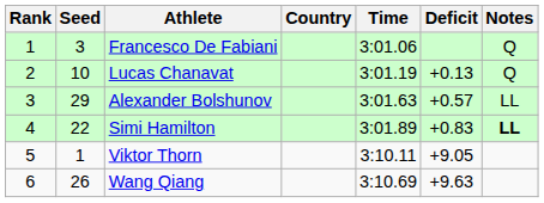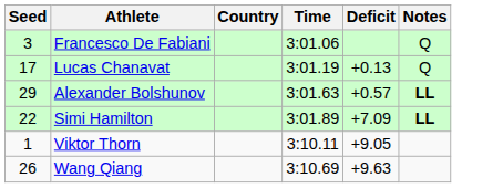 <table class="wikitable sortable" style="text-align:center">
 <tr>
-<th>Rank</th>
 <th>Seed</th>
 <th>Athlete</th>
 <th>Country</th>
 <th>Time</th>
 <th>Deficit</th>
 <th>Notes</th>
 </tr>
 <tr bgcolor=ccffcc>
-<td>1</td>
 <td>3</td>
 <td align=left><a href='#'>Francesco De Fabiani</a></td>
 <td align=left></td>
 <td>3:01.06</td>
 <td></td>
 <td>Q</td>
 </tr>
 <tr bgcolor=ccffcc>
-<td>2</td>
-<td>10</td>
+<td>17</td>
 <td align=left><a href='#'>Lucas Chanavat</a></td>
 <td align=left></td>
 <td>3:01.19</td>
 <td>+0.13</td>
 <td>Q</td>
 </tr>
 <tr bgcolor=ccffcc>
-<td>3</td>
 <td>29</td>
 <td align=left><a href='#'>Alexander Bolshunov</a></td>
 <td align=left></td>
 <td>3:01.63</td>
 <td>+0.57</td>
-<td>LL</td>
+<td><strong>LL</strong></td>
 </tr>
 <tr bgcolor=ccffcc>
-<td>4</td>
 <td>22</td>
 <td align=left><a href='#'>Simi Hamilton</a></td>
 <td align=left></td>
 <td>3:01.89</td>
-<td>+0.83</td>
+<td>+7.09</td>
 <td><strong>LL</strong></td>
 </tr>
 <tr>
-<td>5</td>
 <td>1</td>
 <td align=left><a href='#'>Viktor Thorn</a></td>
 <td align=left></td>
 <td>3:10.11</td>
 <td>+9.05</td>
 <td></td>
 </tr>
 <tr>
-<td>6</td>
 <td>26</td>
 <td align=left><a href='#'>Wang Qiang</a></td>
 <td align=left></td>
 <td>3:10.69</td>
 <td>+9.63</td>
 <td></td>
 </tr>
 </table>
